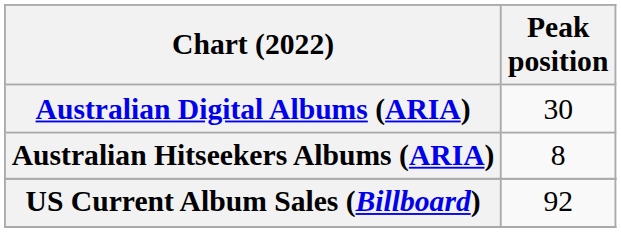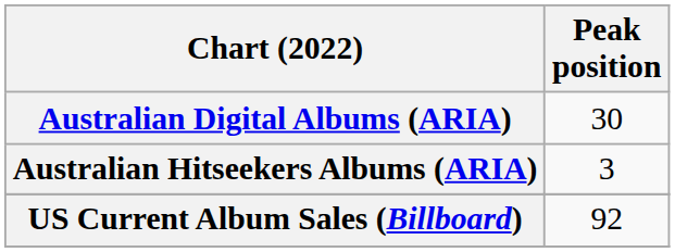 <table class="wikitable sortable plainrowheaders" style="text-align:center">
 <tr>
 <th scope="col">Chart (2022)</th>
 <th scope="col">Peak<br>position</th>
 </tr>
 <tr>
 <th scope="row"><a href='#'>Australian Digital Albums</a> (<a href='#'>ARIA</a>)</th>
 <td>30</td>
 </tr>
 <tr>
 <th scope="row">Australian Hitseekers Albums (<a href='#'>ARIA</a>)</th>
-<td>8</td>
+<td>3</td>
 </tr>
 <tr>
 </tr>
 <tr>
 </tr>
 <tr>
 </tr>
 <tr>
 <th scope="row">US Current Album Sales (<em><a href='#'>Billboard</a></em>)</th>
 <td>92</td>
 </tr>
 <tr>
 </tr>
 </table>
